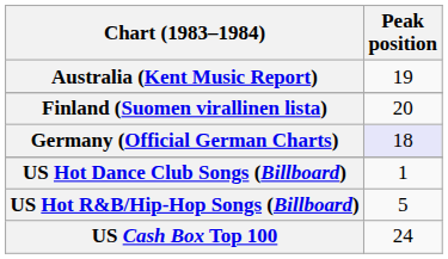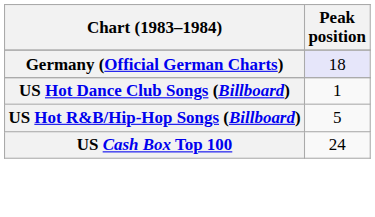 <table class="wikitable sortable plainrowheaders" style="text-align:center;">
 <tr>
 <th scope="col">Chart (1983–1984)</th>
 <th scope="col">Peak<br>position</th>
 </tr>
 <tr>
-<th scope="row">Australia (<a href='#'>Kent Music Report</a>)</th>
-<td>19</td>
 </tr>
 <tr>
-</tr>
-<tr>
-</tr>
-<tr>
-<th scope="row">Finland (<a href='#'>Suomen virallinen lista</a>)</th>
-<td>20</td>
 </tr>
 <tr>
 <th scope="row">Germany (<a href='#'>Official German Charts</a>)</th>
 <td style="background: lavender;">18</td>
 </tr>
 <tr>
 </tr>
 <tr>
 </tr>
 <tr>
 </tr>
 <tr>
 </tr>
 <tr>
 </tr>
 <tr>
 </tr>
 <tr>
 </tr>
 <tr>
 <th scope="row">US <a href='#'>Hot Dance Club Songs</a> (<em><a href='#'>Billboard</a></em>)</th>
 <td>1</td>
 </tr>
 <tr>
 <th scope="row">US <a href='#'>Hot R&B/Hip-Hop Songs</a> (<em><a href='#'>Billboard</a></em>)</th>
 <td>5</td>
 </tr>
 <tr>
 <th scope="row">US <a href='#'><em>Cash Box</em> Top 100</a></th>
 <td>24</td>
 </tr>
 </table>
